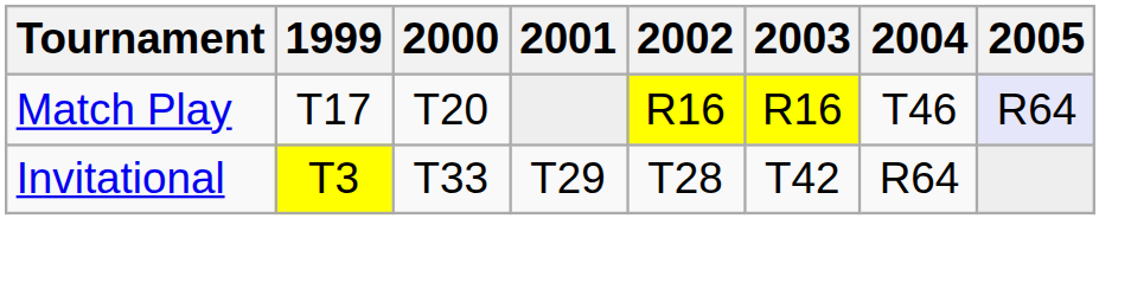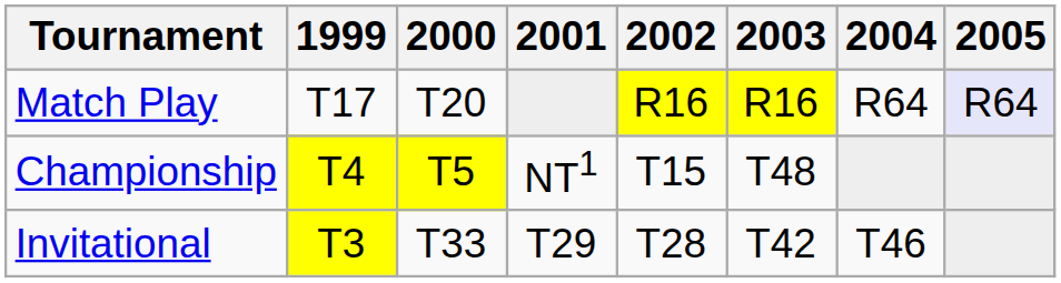 <table class="wikitable" style="text-align:center;">
 <tr>
 <th>Tournament</th>
 <th>1999</th>
 <th>2000</th>
 <th>2001</th>
 <th>2002</th>
 <th>2003</th>
 <th>2004</th>
 <th>2005</th>
 </tr>
 <tr>
 <td align="left"><a href='#'>Match Play</a></td>
 <td>T17</td>
 <td>T20</td>
 <td style="background:#eeeeee;"></td>
 <td style="background:yellow;">R16</td>
 <td style="background:yellow;">R16</td>
-<td>T46</td>
+<td>R64</td>
 <td style="background: lavender;">R64</td>
+</tr>
+<tr>
+<td align="left"><a href='#'>Championship</a></td>
+<td style="background:yellow;">T4</td>
+<td style="background:yellow;">T5</td>
+<td>NT<sup>1</sup></td>
+<td>T15</td>
+<td>T48</td>
+<td style="background:#eeeeee;"></td>
+<td style="background:#eeeeee;"></td>
 </tr>
 <tr>
 <td align="left"><a href='#'>Invitational</a></td>
 <td style="background:yellow;">T3</td>
 <td>T33</td>
 <td>T29</td>
 <td>T28</td>
 <td>T42</td>
-<td>R64</td>
+<td>T46</td>
 <td style="background:#eeeeee;"></td>
 </tr>
 </table>
